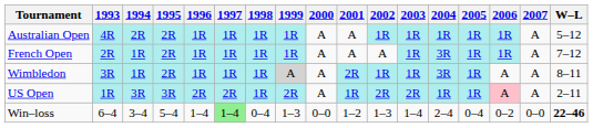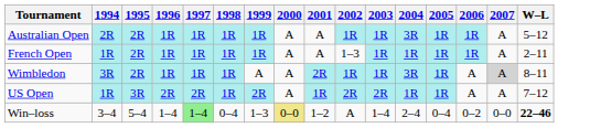 <table class="wikitable">
 <tr>
 <th>Tournament</th>
-<th><a href='#'>1993</a></th>
 <th><a href='#'>1994</a></th>
 <th><a href='#'>1995</a></th>
 <th><a href='#'>1996</a></th>
 <th><a href='#'>1997</a></th>
 <th><a href='#'>1998</a></th>
 <th><a href='#'>1999</a></th>
 <th><a href='#'>2000</a></th>
 <th><a href='#'>2001</a></th>
 <th><a href='#'>2002</a></th>
 <th><a href='#'>2003</a></th>
 <th><a href='#'>2004</a></th>
 <th><a href='#'>2005</a></th>
 <th><a href='#'>2006</a></th>
 <th><a href='#'>2007</a></th>
 <th>W–L</th>
 </tr>
 <tr>
 <td><a href='#'>Australian Open</a></td>
-<td align="center" bgcolor=#afeeee><a href='#'>4R</a></td>
 <td align="center" bgcolor=#afeeee><a href='#'>2R</a></td>
 <td align="center" bgcolor=#afeeee><a href='#'>2R</a></td>
 <td align="center" bgcolor=#afeeee><a href='#'>1R</a></td>
 <td align="center" bgcolor=#afeeee><a href='#'>1R</a></td>
 <td align="center" bgcolor=#afeeee><a href='#'>1R</a></td>
 <td align="center" bgcolor=#afeeee><a href='#'>1R</a></td>
 <td align="center">A</td>
 <td align="center">A</td>
 <td align="center" bgcolor=#afeeee><a href='#'>1R</a></td>
 <td align="center" bgcolor=#afeeee><a href='#'>1R</a></td>
-<td align="center" bgcolor=#afeeee><a href='#'>1R</a></td>
+<td align="center"  bgcolor=#afeeee><a href='#'>3R</a></td>
 <td align="center" bgcolor=#afeeee><a href='#'>1R</a></td>
 <td align="center" bgcolor=#afeeee><a href='#'>1R</a></td>
 <td align="center">A</td>
 <td align="center">5–12</td>
 </tr>
 <tr>
 <td><a href='#'>French Open</a></td>
-<td align="center" bgcolor=#afeeee><a href='#'>2R</a></td>
 <td align="center" bgcolor=#afeeee><a href='#'>1R</a></td>
 <td align="center" bgcolor=#afeeee><a href='#'>2R</a></td>
 <td align="center" bgcolor=#afeeee><a href='#'>1R</a></td>
 <td align="center" bgcolor=#afeeee><a href='#'>1R</a></td>
 <td align="center" bgcolor=#afeeee><a href='#'>1R</a></td>
 <td align="center" bgcolor=#afeeee><a href='#'>1R</a></td>
 <td align="center">A</td>
 <td align="center">A</td>
-<td align="center">A</td>
+<td align="center">1–3</td>
 <td align="center" bgcolor=#afeeee><a href='#'>1R</a></td>
-<td align="center"  bgcolor=#afeeee><a href='#'>3R</a></td>
+<td align="center" bgcolor=#afeeee><a href='#'>1R</a></td>
 <td align="center" bgcolor=#afeeee><a href='#'>1R</a></td>
 <td align="center" bgcolor=#afeeee><a href='#'>1R</a></td>
 <td align="center">A</td>
-<td align="center">7–12</td>
+<td align="center">2–11</td>
 </tr>
 <tr>
 <td><a href='#'>Wimbledon</a></td>
 <td align="center"  bgcolor=#afeeee><a href='#'>3R</a></td>
-<td align="center" bgcolor=#afeeee><a href='#'>1R</a></td>
 <td align="center"  bgcolor=#afeeee><a href='#'>2R</a></td>
 <td align="center"  bgcolor=#afeeee><a href='#'>1R</a></td>
 <td align="center"  bgcolor=#afeeee><a href='#'>1R</a></td>
 <td align="center"  bgcolor=#afeeee><a href='#'>1R</a></td>
-<td align="center" style="background: lightgrey;">A</td>
+<td align="center">A</td>
 <td align="center">A</td>
 <td align="center"  bgcolor=#afeeee><a href='#'>2R</a></td>
 <td align="center"  bgcolor=#afeeee><a href='#'>1R</a></td>
 <td align="center"  bgcolor=#afeeee><a href='#'>1R</a></td>
 <td align="center"  bgcolor=#afeeee><a href='#'>3R</a></td>
 <td align="center"  bgcolor=#afeeee><a href='#'>1R</a></td>
 <td align="center">A</td>
-<td align="center">A</td>
+<td align="center" style="background: lightgrey;">A</td>
 <td align="center">8–11</td>
 </tr>
 <tr>
 <td><a href='#'>US Open</a></td>
 <td align="center" bgcolor=#afeeee><a href='#'>1R</a></td>
-<td align="center"  bgcolor=#afeeee><a href='#'>3R</a></td>
 <td align="center" bgcolor=#afeeee><a href='#'>3R</a></td>
 <td align="center" bgcolor=#afeeee><a href='#'>2R</a></td>
 <td align="center" bgcolor=#afeeee><a href='#'>2R</a></td>
 <td align="center" bgcolor=#afeeee><a href='#'>1R</a></td>
 <td align="center" bgcolor=#afeeee><a href='#'>2R</a></td>
 <td align="center">A</td>
 <td align="center" bgcolor=#afeeee><a href='#'>1R</a></td>
 <td align="center" bgcolor=#afeeee><a href='#'>2R</a></td>
 <td align="center" bgcolor=#afeeee><a href='#'>2R</a></td>
 <td align="center" bgcolor=#afeeee><a href='#'>1R</a></td>
 <td align="center" bgcolor=#afeeee><a href='#'>1R</a></td>
-<td align="center" style="background: pink;">A</td>
 <td align="center">A</td>
-<td align="center">2–11</td>
+<td align="center">A</td>
+<td align="center">7–12</td>
 </tr>
 <tr>
 <td>Win–loss</td>
-<td align="center">6–4</td>
 <td align="center">3–4</td>
 <td align="center">5–4</td>
 <td align="center">1–4</td>
 <td align="center" style="background: lightgreen;">1–4</td>
 <td align="center">0–4</td>
 <td align="center">1–3</td>
-<td align="center">0–0</td>
+<td align="center" style="background: khaki;">0–0</td>
 <td align="center">1–2</td>
-<td align="center">1–3</td>
+<td align="center">A</td>
 <td align="center">1–4</td>
 <td align="center">2–4</td>
 <td align="center">0–4</td>
 <td align="center">0–2</td>
 <td align="center">0–0</td>
 <td align="center"><strong>22–46</strong></td>
 </tr>
 </table>
